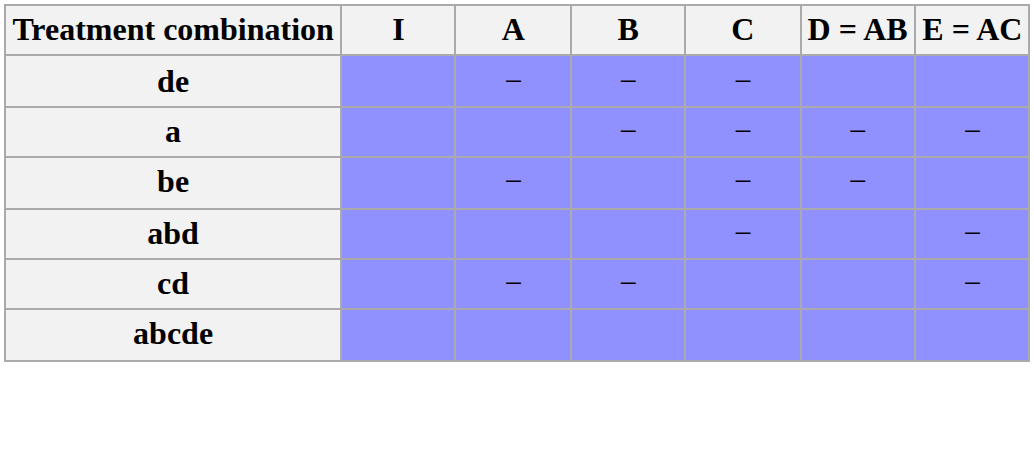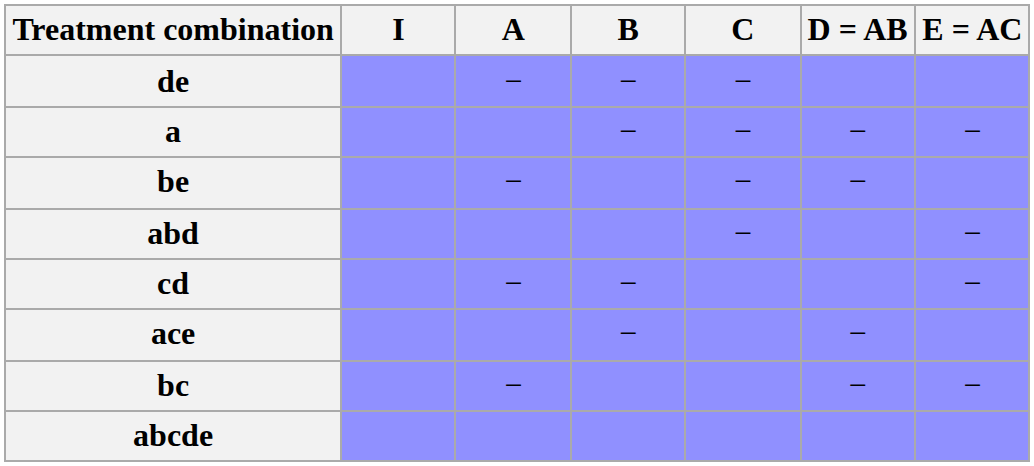 <table class="wikitable" border="1" style="text-align:center; background:#9090ff">
 <tr>
 <th>Treatment combination</th>
 <th width="50">I</th>
 <th width="50">A</th>
 <th width="50">B</th>
 <th width="50">C</th>
 <th width="50">D = AB</th>
 <th width="50">E = AC</th>
 </tr>
 <tr>
 <th>de</th>
 <td></td>
 <td>−</td>
 <td>−</td>
 <td>−</td>
 <td></td>
 <td></td>
 </tr>
 <tr>
 <th>a</th>
 <td></td>
 <td></td>
 <td>−</td>
 <td>−</td>
 <td>−</td>
 <td>−</td>
 </tr>
 <tr>
 <th>be</th>
 <td></td>
 <td>−</td>
 <td></td>
 <td>−</td>
 <td>−</td>
 <td></td>
 </tr>
 <tr>
 <th>abd</th>
 <td></td>
 <td></td>
 <td></td>
 <td>−</td>
 <td></td>
 <td>−</td>
 </tr>
 <tr>
 <th>cd</th>
 <td></td>
 <td>−</td>
 <td>−</td>
 <td></td>
 <td></td>
 <td>−</td>
 </tr>
 <tr>
+<th>ace</th>
+<td></td>
+<td></td>
+<td>−</td>
+<td></td>
+<td>−</td>
+<td></td>
+</tr>
+<tr>
+<th>bc</th>
+<td></td>
+<td>−</td>
+<td></td>
+<td></td>
+<td>−</td>
+<td>−</td>
+</tr>
+<tr>
 <th>abcde</th>
 <td></td>
 <td></td>
 <td></td>
 <td></td>
 <td></td>
 <td></td>
 </tr>
 </table>
